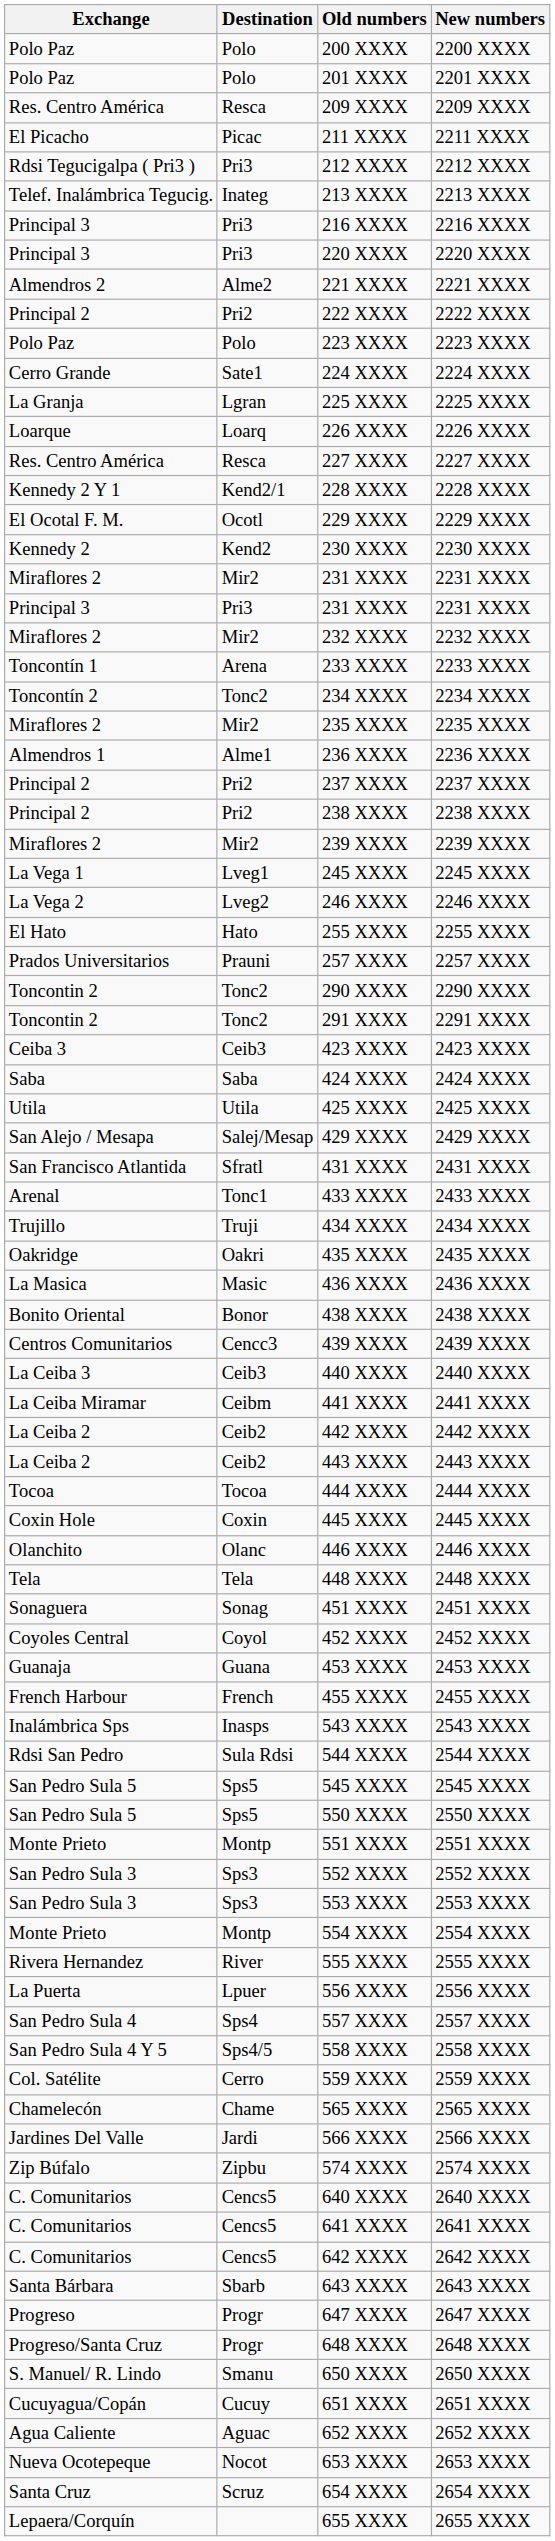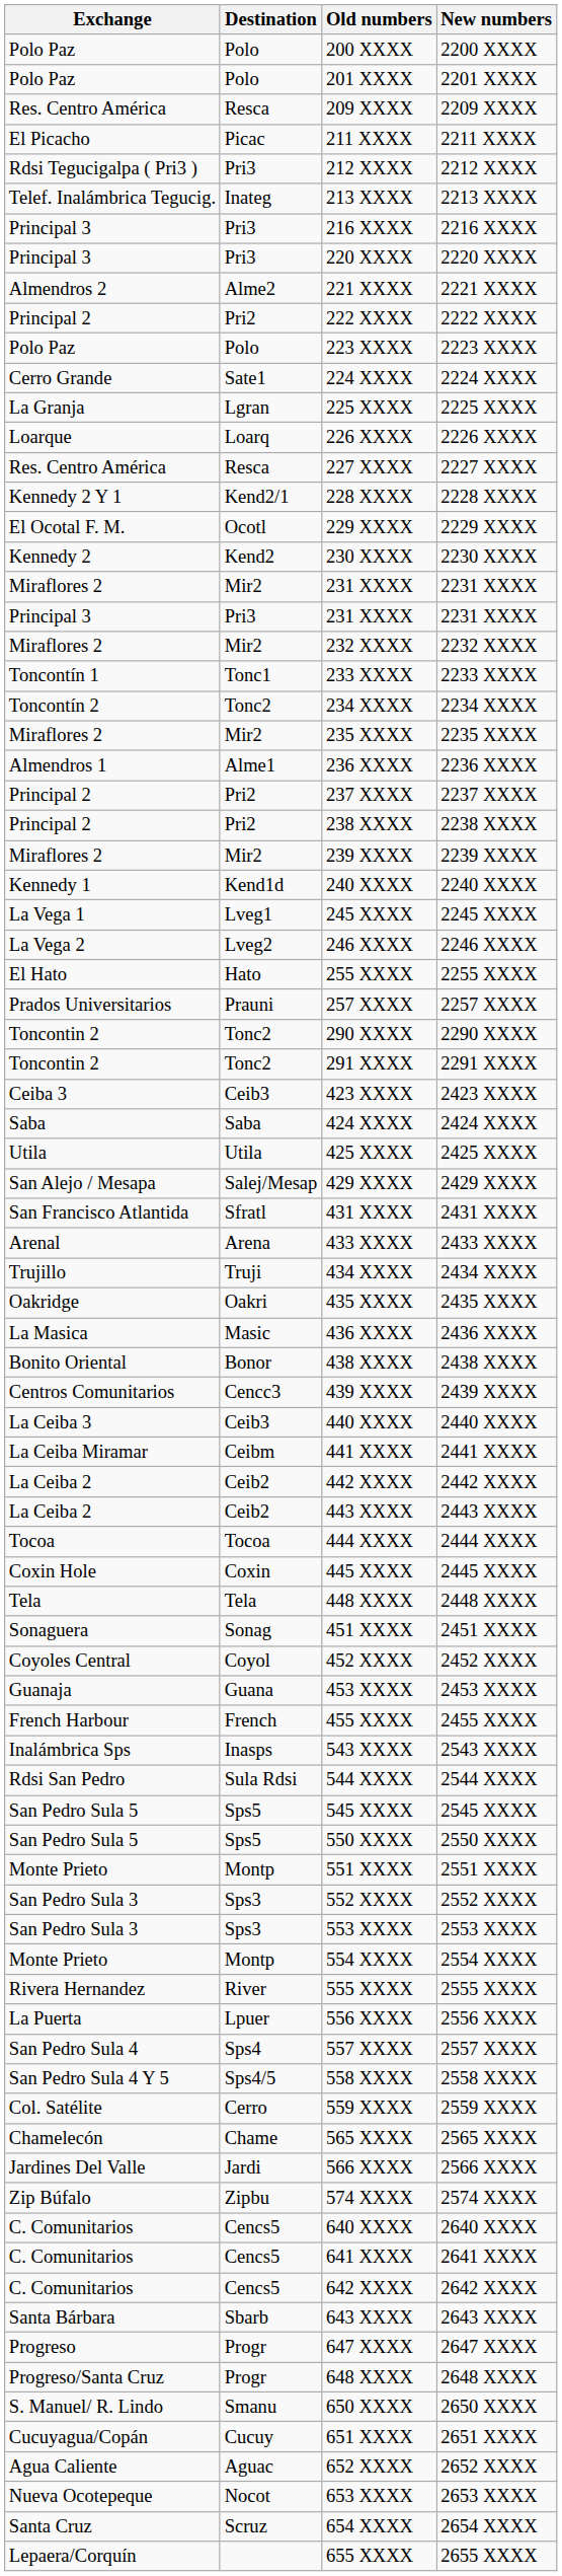 <table class="wikitable" border=1>
 <tr>
 <th>Exchange</th>
 <th>Destination<br></th>
 <th>Old numbers</th>
 <th>New numbers</th>
 </tr>
 <tr>
 <td>Polo Paz</td>
 <td>Polo</td>
 <td>200 XXXX</td>
 <td>2200 XXXX</td>
 </tr>
 <tr>
 <td>Polo Paz</td>
 <td>Polo</td>
 <td>201 XXXX</td>
 <td>2201 XXXX</td>
 </tr>
 <tr>
 <td>Res. Centro América</td>
 <td>Resca</td>
 <td>209 XXXX</td>
 <td>2209 XXXX</td>
 </tr>
 <tr>
 <td>El Picacho</td>
 <td>Picac</td>
 <td>211 XXXX</td>
 <td>2211 XXXX</td>
 </tr>
 <tr>
 <td>Rdsi Tegucigalpa ( Pri3 )</td>
 <td>Pri3</td>
 <td>212 XXXX</td>
 <td>2212 XXXX</td>
 </tr>
 <tr>
 <td>Telef. Inalámbrica Tegucig.</td>
 <td>Inateg</td>
 <td>213 XXXX</td>
 <td>2213 XXXX</td>
 </tr>
 <tr>
 <td>Principal 3</td>
 <td>Pri3</td>
 <td>216 XXXX</td>
 <td>2216 XXXX</td>
 </tr>
 <tr>
 <td>Principal 3</td>
 <td>Pri3</td>
 <td>220 XXXX</td>
 <td>2220 XXXX</td>
 </tr>
 <tr>
 <td>Almendros 2</td>
 <td>Alme2</td>
 <td>221 XXXX</td>
 <td>2221 XXXX</td>
 </tr>
 <tr>
 <td>Principal 2</td>
 <td>Pri2</td>
 <td>222 XXXX</td>
 <td>2222 XXXX</td>
 </tr>
 <tr>
 <td>Polo Paz</td>
 <td>Polo</td>
 <td>223 XXXX</td>
 <td>2223 XXXX</td>
 </tr>
 <tr>
 <td>Cerro Grande</td>
 <td>Sate1</td>
 <td>224 XXXX</td>
 <td>2224 XXXX</td>
 </tr>
 <tr>
 <td>La Granja</td>
 <td>Lgran</td>
 <td>225 XXXX</td>
 <td>2225 XXXX</td>
 </tr>
 <tr>
 <td>Loarque</td>
 <td>Loarq</td>
 <td>226 XXXX</td>
 <td>2226 XXXX</td>
 </tr>
 <tr>
 <td>Res. Centro América</td>
 <td>Resca</td>
 <td>227 XXXX</td>
 <td>2227 XXXX</td>
 </tr>
 <tr>
 <td>Kennedy 2 Y 1</td>
 <td>Kend2/1</td>
 <td>228 XXXX</td>
 <td>2228 XXXX</td>
 </tr>
 <tr>
 <td>El Ocotal F. M.</td>
 <td>Ocotl</td>
 <td>229 XXXX</td>
 <td>2229 XXXX</td>
 </tr>
 <tr>
 <td>Kennedy 2</td>
 <td>Kend2</td>
 <td>230 XXXX</td>
 <td>2230 XXXX</td>
 </tr>
 <tr>
 <td>Miraflores 2</td>
 <td>Mir2</td>
 <td>231 XXXX</td>
 <td>2231 XXXX</td>
 </tr>
 <tr>
 <td>Principal 3</td>
 <td>Pri3</td>
 <td>231 XXXX</td>
 <td>2231 XXXX</td>
 </tr>
 <tr>
 <td>Miraflores 2</td>
 <td>Mir2</td>
 <td>232 XXXX</td>
 <td>2232 XXXX</td>
 </tr>
 <tr>
 <td>Toncontín 1</td>
-<td>Arena</td>
+<td>Tonc1</td>
 <td>233 XXXX</td>
 <td>2233 XXXX</td>
 </tr>
 <tr>
 <td>Toncontín 2</td>
 <td>Tonc2</td>
 <td>234 XXXX</td>
 <td>2234 XXXX</td>
 </tr>
 <tr>
 <td>Miraflores 2</td>
 <td>Mir2</td>
 <td>235 XXXX</td>
 <td>2235 XXXX</td>
 </tr>
 <tr>
 <td>Almendros 1</td>
 <td>Alme1</td>
 <td>236 XXXX</td>
 <td>2236 XXXX</td>
 </tr>
 <tr>
 <td>Principal 2</td>
 <td>Pri2</td>
 <td>237 XXXX</td>
 <td>2237 XXXX</td>
 </tr>
 <tr>
 <td>Principal 2</td>
 <td>Pri2</td>
 <td>238 XXXX</td>
 <td>2238 XXXX</td>
 </tr>
 <tr>
 <td>Miraflores 2</td>
 <td>Mir2</td>
 <td>239 XXXX</td>
 <td>2239 XXXX</td>
+</tr>
+<tr>
+<td>Kennedy 1</td>
+<td>Kend1d</td>
+<td>240 XXXX</td>
+<td>2240 XXXX</td>
 </tr>
 <tr>
 <td>La Vega 1</td>
 <td>Lveg1</td>
 <td>245 XXXX</td>
 <td>2245 XXXX</td>
 </tr>
 <tr>
 <td>La Vega 2</td>
 <td>Lveg2</td>
 <td>246 XXXX</td>
 <td>2246 XXXX</td>
 </tr>
 <tr>
 <td>El Hato</td>
 <td>Hato</td>
 <td>255 XXXX</td>
 <td>2255 XXXX</td>
 </tr>
 <tr>
 <td>Prados Universitarios</td>
 <td>Prauni</td>
 <td>257 XXXX</td>
 <td>2257 XXXX</td>
 </tr>
 <tr>
 <td>Toncontin 2</td>
 <td>Tonc2</td>
 <td>290 XXXX</td>
 <td>2290 XXXX</td>
 </tr>
 <tr>
 <td>Toncontin 2</td>
 <td>Tonc2</td>
 <td>291 XXXX</td>
 <td>2291 XXXX</td>
 </tr>
 <tr>
 <td>Ceiba 3</td>
 <td>Ceib3</td>
 <td>423 XXXX</td>
 <td>2423 XXXX</td>
 </tr>
 <tr>
 <td>Saba</td>
 <td>Saba</td>
 <td>424 XXXX</td>
 <td>2424 XXXX</td>
 </tr>
 <tr>
 <td>Utila</td>
 <td>Utila</td>
 <td>425 XXXX</td>
 <td>2425 XXXX</td>
 </tr>
 <tr>
 <td>San Alejo / Mesapa</td>
 <td>Salej/Mesap</td>
 <td>429 XXXX</td>
 <td>2429 XXXX</td>
 </tr>
 <tr>
 <td>San Francisco Atlantida</td>
 <td>Sfratl</td>
 <td>431 XXXX</td>
 <td>2431 XXXX</td>
 </tr>
 <tr>
 <td>Arenal</td>
-<td>Tonc1</td>
+<td>Arena</td>
 <td>433 XXXX</td>
 <td>2433 XXXX</td>
 </tr>
 <tr>
 <td>Trujillo</td>
 <td>Truji</td>
 <td>434 XXXX</td>
 <td>2434 XXXX</td>
 </tr>
 <tr>
 <td>Oakridge</td>
 <td>Oakri</td>
 <td>435 XXXX</td>
 <td>2435 XXXX</td>
 </tr>
 <tr>
 <td>La Masica</td>
 <td>Masic</td>
 <td>436 XXXX</td>
 <td>2436 XXXX</td>
 </tr>
 <tr>
 <td>Bonito Oriental</td>
 <td>Bonor</td>
 <td>438 XXXX</td>
 <td>2438 XXXX</td>
 </tr>
 <tr>
 <td>Centros Comunitarios</td>
 <td>Cencc3</td>
 <td>439 XXXX</td>
 <td>2439 XXXX</td>
 </tr>
 <tr>
 <td>La Ceiba 3</td>
 <td>Ceib3</td>
 <td>440 XXXX</td>
 <td>2440 XXXX</td>
 </tr>
 <tr>
 <td>La Ceiba Miramar</td>
 <td>Ceibm</td>
 <td>441 XXXX</td>
 <td>2441 XXXX</td>
 </tr>
 <tr>
 <td>La Ceiba 2</td>
 <td>Ceib2</td>
 <td>442 XXXX</td>
 <td>2442 XXXX</td>
 </tr>
 <tr>
 <td>La Ceiba 2</td>
 <td>Ceib2</td>
 <td>443 XXXX</td>
 <td>2443 XXXX</td>
 </tr>
 <tr>
 <td>Tocoa</td>
 <td>Tocoa</td>
 <td>444 XXXX</td>
 <td>2444 XXXX</td>
 </tr>
 <tr>
 <td>Coxin Hole</td>
 <td>Coxin</td>
 <td>445 XXXX</td>
 <td>2445 XXXX</td>
-</tr>
-<tr>
-<td>Olanchito</td>
-<td>Olanc</td>
-<td>446 XXXX</td>
-<td>2446 XXXX</td>
 </tr>
 <tr>
 <td>Tela</td>
 <td>Tela</td>
 <td>448 XXXX</td>
 <td>2448 XXXX</td>
 </tr>
 <tr>
 <td>Sonaguera</td>
 <td>Sonag</td>
 <td>451 XXXX</td>
 <td>2451 XXXX</td>
 </tr>
 <tr>
 <td>Coyoles Central</td>
 <td>Coyol</td>
 <td>452 XXXX</td>
 <td>2452 XXXX</td>
 </tr>
 <tr>
 <td>Guanaja</td>
 <td>Guana</td>
 <td>453 XXXX</td>
 <td>2453 XXXX</td>
 </tr>
 <tr>
 <td>French Harbour</td>
 <td>French</td>
 <td>455 XXXX</td>
 <td>2455 XXXX</td>
 </tr>
 <tr>
 <td>Inalámbrica Sps</td>
 <td>Inasps</td>
 <td>543 XXXX</td>
 <td>2543 XXXX</td>
 </tr>
 <tr>
 <td>Rdsi San Pedro</td>
 <td>Sula Rdsi</td>
 <td>544 XXXX</td>
 <td>2544 XXXX</td>
 </tr>
 <tr>
 <td>San Pedro Sula 5</td>
 <td>Sps5</td>
 <td>545 XXXX</td>
 <td>2545 XXXX</td>
 </tr>
 <tr>
 <td>San Pedro Sula 5</td>
 <td>Sps5</td>
 <td>550 XXXX</td>
 <td>2550 XXXX</td>
 </tr>
 <tr>
 <td>Monte Prieto</td>
 <td>Montp</td>
 <td>551 XXXX</td>
 <td>2551 XXXX</td>
 </tr>
 <tr>
 <td>San Pedro Sula 3</td>
 <td>Sps3</td>
 <td>552 XXXX</td>
 <td>2552 XXXX</td>
 </tr>
 <tr>
 <td>San Pedro Sula 3</td>
 <td>Sps3</td>
 <td>553 XXXX</td>
 <td>2553 XXXX</td>
 </tr>
 <tr>
 <td>Monte Prieto</td>
 <td>Montp</td>
 <td>554 XXXX</td>
 <td>2554 XXXX</td>
 </tr>
 <tr>
 <td>Rivera Hernandez</td>
 <td>River</td>
 <td>555 XXXX</td>
 <td>2555 XXXX</td>
 </tr>
 <tr>
 <td>La Puerta</td>
 <td>Lpuer</td>
 <td>556 XXXX</td>
 <td>2556 XXXX</td>
 </tr>
 <tr>
 <td>San Pedro Sula 4</td>
 <td>Sps4</td>
 <td>557 XXXX</td>
 <td>2557 XXXX</td>
 </tr>
 <tr>
 <td>San Pedro Sula 4 Y 5</td>
 <td>Sps4/5</td>
 <td>558 XXXX</td>
 <td>2558 XXXX</td>
 </tr>
 <tr>
 <td>Col. Satélite</td>
 <td>Cerro</td>
 <td>559 XXXX</td>
 <td>2559 XXXX</td>
 </tr>
 <tr>
 <td>Chamelecón</td>
 <td>Chame</td>
 <td>565 XXXX</td>
 <td>2565 XXXX</td>
 </tr>
 <tr>
 <td>Jardines Del Valle</td>
 <td>Jardi</td>
 <td>566 XXXX</td>
 <td>2566 XXXX</td>
 </tr>
 <tr>
 <td>Zip Búfalo</td>
 <td>Zipbu</td>
 <td>574 XXXX</td>
 <td>2574 XXXX</td>
 </tr>
 <tr>
 <td>C. Comunitarios</td>
 <td>Cencs5</td>
 <td>640 XXXX</td>
 <td>2640 XXXX</td>
 </tr>
 <tr>
 <td>C. Comunitarios</td>
 <td>Cencs5</td>
 <td>641 XXXX</td>
 <td>2641 XXXX</td>
 </tr>
 <tr>
 <td>C. Comunitarios</td>
 <td>Cencs5</td>
 <td>642 XXXX</td>
 <td>2642 XXXX</td>
 </tr>
 <tr>
 <td>Santa Bárbara</td>
 <td>Sbarb</td>
 <td>643 XXXX</td>
 <td>2643 XXXX</td>
 </tr>
 <tr>
 <td>Progreso</td>
 <td>Progr</td>
 <td>647 XXXX</td>
 <td>2647 XXXX</td>
 </tr>
 <tr>
 <td>Progreso/Santa Cruz</td>
 <td>Progr</td>
 <td>648 XXXX</td>
 <td>2648 XXXX</td>
 </tr>
 <tr>
 <td>S. Manuel/ R. Lindo</td>
 <td>Smanu</td>
 <td>650 XXXX</td>
 <td>2650 XXXX</td>
 </tr>
 <tr>
 <td>Cucuyagua/Copán</td>
 <td>Cucuy</td>
 <td>651 XXXX</td>
 <td>2651 XXXX</td>
 </tr>
 <tr>
 <td>Agua Caliente</td>
 <td>Aguac</td>
 <td>652 XXXX</td>
 <td>2652 XXXX</td>
 </tr>
 <tr>
 <td>Nueva Ocotepeque</td>
 <td>Nocot</td>
 <td>653 XXXX</td>
 <td>2653 XXXX</td>
 </tr>
 <tr>
 <td>Santa Cruz</td>
 <td>Scruz</td>
 <td>654 XXXX</td>
 <td>2654 XXXX</td>
 </tr>
 <tr>
 <td>Lepaera/Corquín</td>
 <td></td>
 <td>655 XXXX</td>
 <td>2655 XXXX</td>
 </tr>
 </table>
